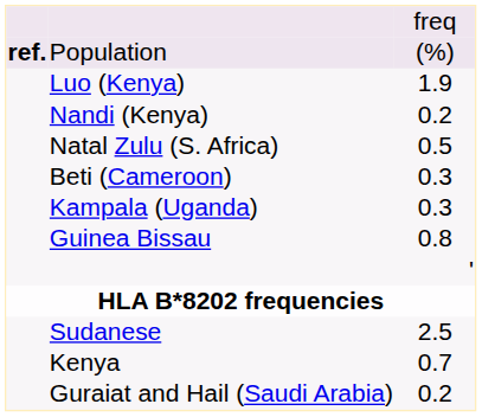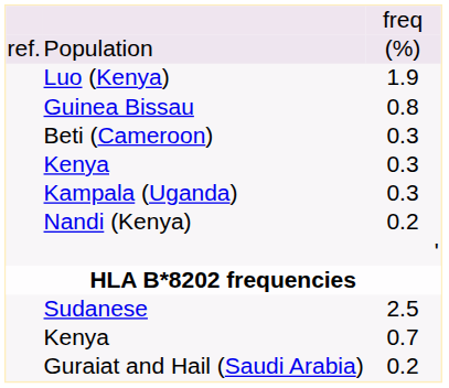 <table border="0" cellspacing="0" cellpadding="1" align="left" style="text-align:center; margin-right: 3em;  border:1px #ffeebb solid; background:#f8f6f8; ">
 <tr style="background:#efe5ef">
 <td></td>
 <td></td>
 <td>freq</td>
 </tr>
 <tr style="background:#eee5ef">
-<td><strong>ref.</strong></td>
+<td>ref.</td>
 <td align="left">Population</td>
 <td style="width:50px">(%)</td>
 </tr>
 <tr>
 <td></td>
 <td align="left"><a href='#'>Luo</a> (<a href='#'>Kenya</a>)</td>
 <td>1.9</td>
 </tr>
 <tr>
 <td></td>
-<td align="left"><a href='#'>Nandi</a> (Kenya)</td>
-<td>0.2</td>
-</tr>
-<tr>
-<td></td>
-<td align="left">Natal <a href='#'>Zulu</a> (S. Africa)</td>
-<td>0.5</td>
+<td align="left"><a href='#'>Guinea Bissau</a></td>
+<td>0.8</td>
 </tr>
 <tr>
 <td></td>
 <td align="left">Beti (<a href='#'>Cameroon</a>)</td>
+<td>0.3</td>
+</tr>
+<tr>
+<td></td>
+<td align="left"><a href='#'>Kenya</a></td>
 <td>0.3</td>
 </tr>
 <tr>
 <td></td>
 <td align="left"><a href='#'>Kampala</a> (<a href='#'>Uganda</a>)</td>
 <td>0.3</td>
 </tr>
 <tr>
 <td></td>
-<td align="left"><a href='#'>Guinea Bissau</a></td>
-<td>0.8</td>
+<td align="left"><a href='#'>Nandi</a> (Kenya)</td>
+<td>0.2</td>
 </tr>
 <tr>
 <td Colspan = 3 align="right">'</td>
 </tr>
 <tr style="background:#fefdfe">
 <td Colspan = 3><strong>HLA B*8202 frequencies</strong></td>
 </tr>
 <tr>
 <td></td>
 <td align="left"><a href='#'>Sudanese</a></td>
 <td>2.5</td>
 </tr>
 <tr>
 <td></td>
 <td align="left">Kenya</td>
 <td>0.7</td>
 </tr>
 <tr>
 <td></td>
 <td align="left">Guraiat and Hail (<a href='#'>Saudi Arabia</a>)</td>
 <td>0.2</td>
 </tr>
 </table>
